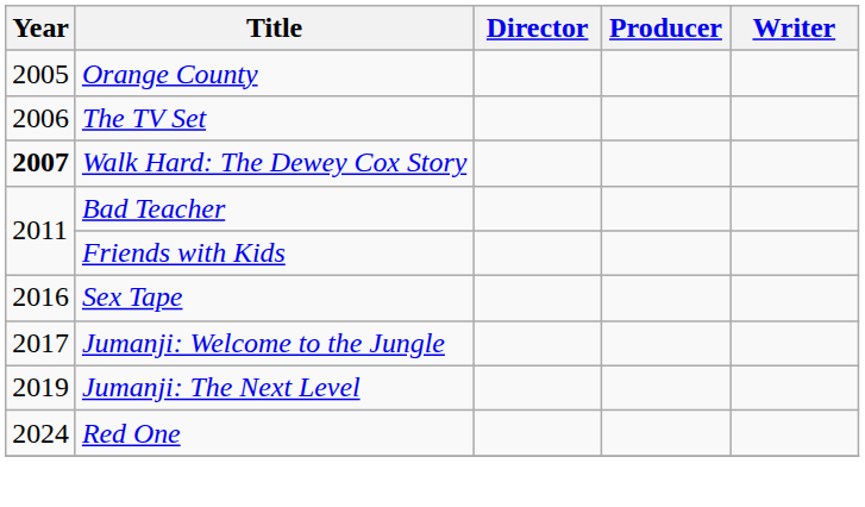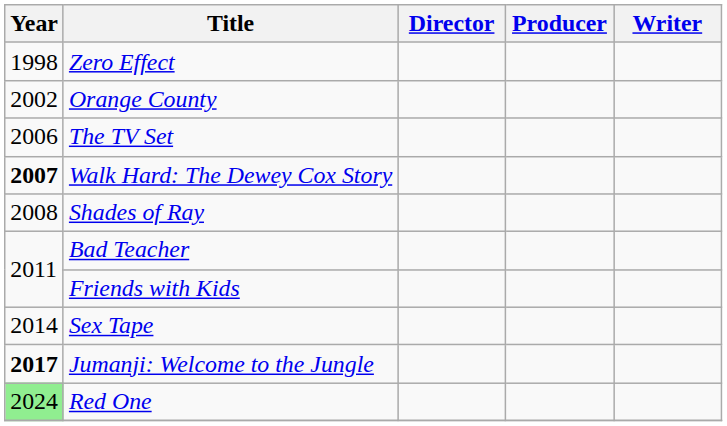 <table class="wikitable plainrowheaders">
 <tr>
 <th>Year</th>
 <th>Title</th>
 <th width=65><a href='#'>Director</a></th>
 <th width=65><a href='#'>Producer</a></th>
 <th width=65><a href='#'>Writer</a></th>
 </tr>
 <tr>
-<td>2005</td>
+<td>1998</td>
+<td><em><a href='#'>Zero Effect</a></em></td>
+<td></td>
+<td></td>
+<td></td>
+</tr>
+<tr>
+<td>2002</td>
 <td><em><a href='#'>Orange County</a></em></td>
 <td></td>
 <td></td>
 <td></td>
 </tr>
 <tr>
 <td>2006</td>
 <td><em><a href='#'>The TV Set</a></em></td>
 <td></td>
 <td></td>
 <td></td>
 </tr>
 <tr>
 <td><strong>2007</strong></td>
 <td><em><a href='#'>Walk Hard: The Dewey Cox Story</a></em></td>
 <td></td>
 <td></td>
 <td></td>
 </tr>
 <tr>
+<td>2008</td>
+<td><em><a href='#'>Shades of Ray</a></em></td>
+<td></td>
+<td></td>
+<td></td>
+</tr>
+<tr>
 <td rowspan="2">2011</td>
 <td><em><a href='#'>Bad Teacher</a></em></td>
 <td></td>
 <td></td>
 <td></td>
 </tr>
 <tr>
 <td><em><a href='#'>Friends with Kids</a></em></td>
 <td></td>
 <td></td>
 <td></td>
 </tr>
 <tr>
-<td>2016</td>
+<td>2014</td>
 <td><em><a href='#'>Sex Tape</a></em></td>
 <td></td>
 <td></td>
 <td></td>
 </tr>
 <tr>
-<td>2017</td>
+<td><strong>2017</strong></td>
 <td><em><a href='#'>Jumanji: Welcome to the Jungle</a></em></td>
 <td></td>
 <td></td>
 <td></td>
 </tr>
 <tr>
-<td>2019</td>
-<td><em><a href='#'>Jumanji: The Next Level</a></em></td>
-<td></td>
-<td></td>
-<td></td>
-</tr>
-<tr>
-<td>2024</td>
+<td style="background: lightgreen;">2024</td>
 <td><em><a href='#'>Red One</a></em></td>
 <td></td>
 <td></td>
 <td></td>
 </tr>
 <tr>
 </tr>
 </table>
